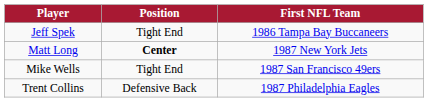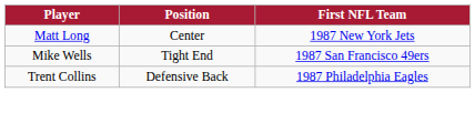 <table class="wikitable" width="65%">
 <tr>
 <th style="background:#A81933;color:#FFFFFF;">Player</th>
 <th style="background:#A81933;color:#FFFFFF;">Position</th>
 <th style="background:#A81933;color:#FFFFFF;">First NFL Team</th>
 </tr>
 <tr align="center" bgcolor="">
-<td><a href='#'>Jeff Spek</a></td>
-<td>Tight End</td>
-<td><a href='#'>1986 Tampa Bay Buccaneers</a></td>
-</tr>
-<tr align="center" bgcolor="">
 <td><a href='#'>Matt Long</a></td>
-<td><strong>Center</strong></td>
+<td>Center</td>
 <td><a href='#'>1987 New York Jets</a></td>
 </tr>
 <tr align="center" bgcolor="">
 <td>Mike Wells</td>
 <td>Tight End</td>
 <td><a href='#'>1987 San Francisco 49ers</a></td>
 </tr>
 <tr align="center" bgcolor="">
 <td>Trent Collins</td>
 <td>Defensive Back</td>
 <td><a href='#'>1987 Philadelphia Eagles</a></td>
 </tr>
 </table>
